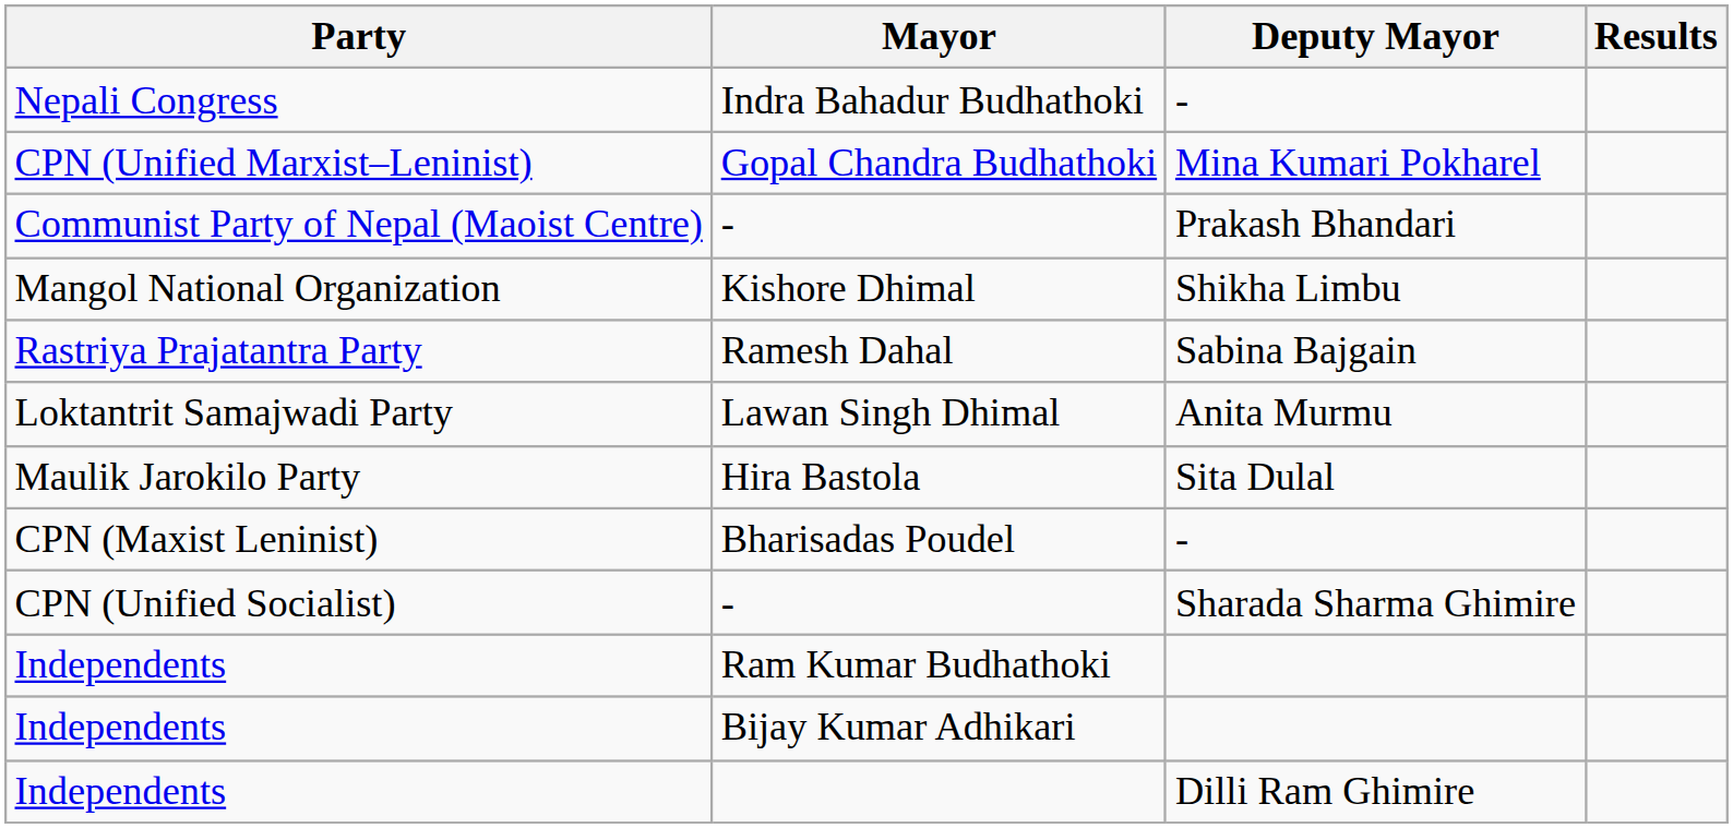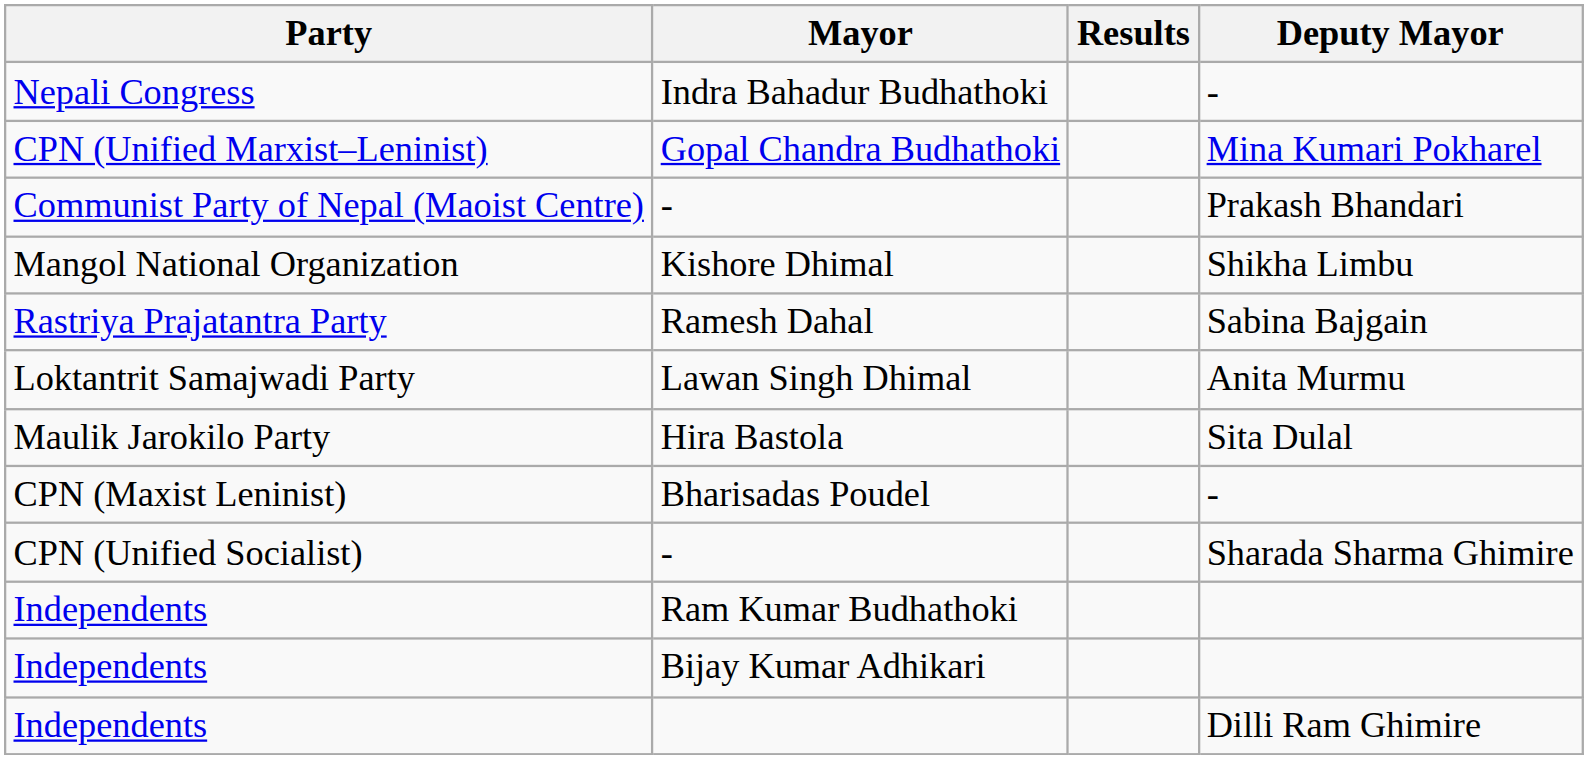 <table class="wikitable" style="text-align:left">
 <tr>
 <th>Party</th>
 <th>Mayor</th>
+<th>Results</th>
 <th>Deputy Mayor</th>
-<th>Results</th>
 </tr>
 <tr>
 <td><a href='#'>Nepali Congress</a></td>
 <td>Indra Bahadur Budhathoki</td>
+<td></td>
 <td>-</td>
-<td></td>
 </tr>
 <tr>
 <td><a href='#'>CPN (Unified Marxist–Leninist)</a></td>
 <td><a href='#'>Gopal Chandra Budhathoki</a></td>
+<td></td>
 <td><a href='#'>Mina Kumari Pokharel</a></td>
-<td></td>
 </tr>
 <tr>
 <td><a href='#'>Communist Party of Nepal (Maoist Centre)</a></td>
 <td>-</td>
+<td></td>
 <td>Prakash Bhandari</td>
-<td></td>
 </tr>
 <tr>
 <td>Mangol National Organization</td>
 <td>Kishore Dhimal</td>
+<td></td>
 <td>Shikha Limbu</td>
-<td></td>
 </tr>
 <tr>
 <td><a href='#'>Rastriya Prajatantra Party</a></td>
 <td>Ramesh Dahal</td>
+<td></td>
 <td>Sabina Bajgain</td>
-<td></td>
 </tr>
 <tr>
 <td>Loktantrit Samajwadi Party</td>
 <td>Lawan Singh Dhimal</td>
+<td></td>
 <td>Anita Murmu</td>
-<td></td>
 </tr>
 <tr>
 <td>Maulik Jarokilo Party</td>
 <td>Hira Bastola</td>
+<td></td>
 <td>Sita Dulal</td>
-<td></td>
 </tr>
 <tr>
 <td>CPN (Maxist Leninist)</td>
 <td>Bharisadas Poudel</td>
+<td></td>
 <td>-</td>
-<td></td>
 </tr>
 <tr>
 <td>CPN (Unified Socialist)</td>
 <td>-</td>
+<td></td>
 <td>Sharada Sharma Ghimire</td>
-<td></td>
 </tr>
 <tr>
 <td><a href='#'>Independents</a></td>
 <td>Ram Kumar Budhathoki</td>
 <td></td>
 <td></td>
 </tr>
 <tr>
 <td><a href='#'>Independents</a></td>
 <td>Bijay Kumar Adhikari</td>
 <td></td>
 <td></td>
 </tr>
 <tr>
 <td><a href='#'>Independents</a></td>
 <td></td>
+<td></td>
 <td>Dilli Ram Ghimire</td>
-<td></td>
 </tr>
 </table>
